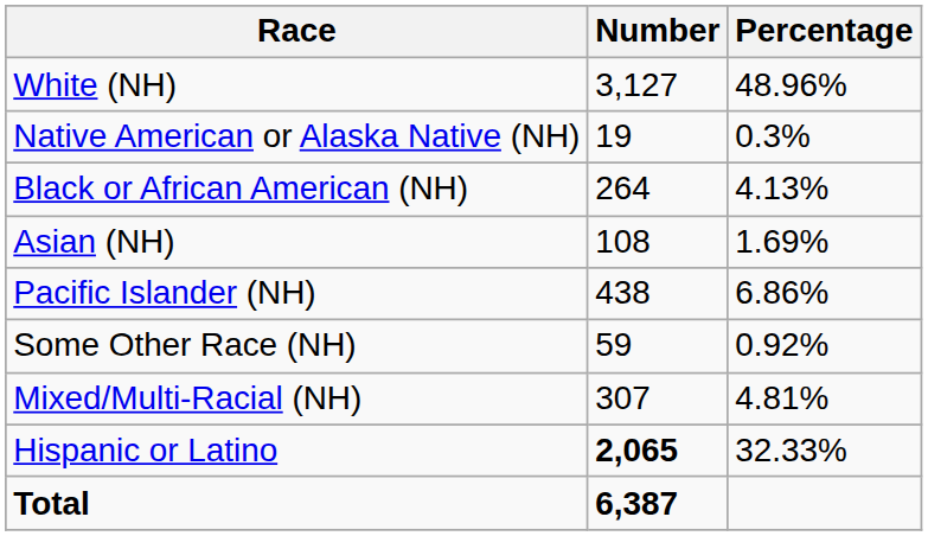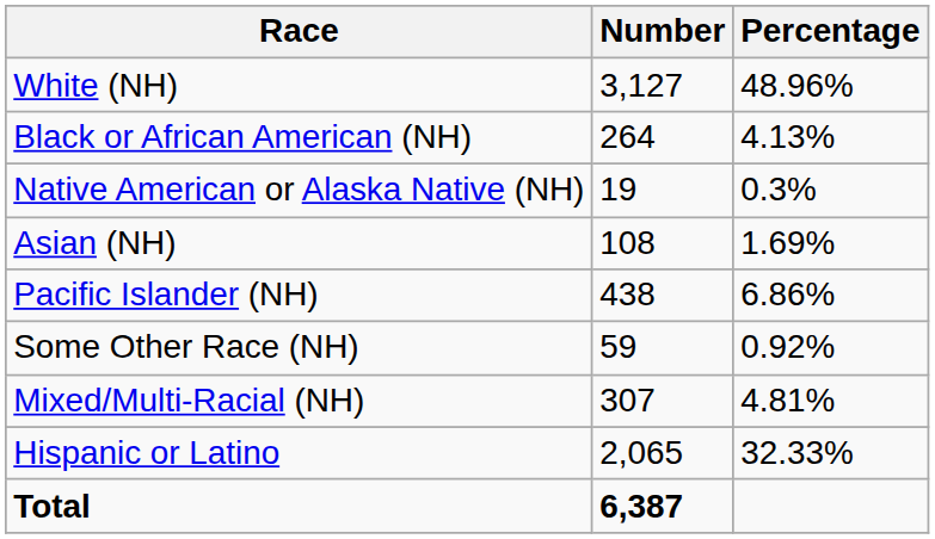 <table class="wikitable">
 <tr>
 <th>Race</th>
 <th>Number</th>
 <th>Percentage</th>
 </tr>
 <tr>
 <td><a href='#'>White</a> (NH)</td>
 <td>3,127</td>
 <td>48.96%</td>
 </tr>
 <tr>
+<td><a href='#'>Black or African American</a> (NH)</td>
+<td>264</td>
+<td>4.13%</td>
+</tr>
+<tr>
 <td><a href='#'>Native American</a> or <a href='#'>Alaska Native</a> (NH)</td>
 <td>19</td>
 <td>0.3%</td>
-</tr>
-<tr>
-<td><a href='#'>Black or African American</a> (NH)</td>
-<td>264</td>
-<td>4.13%</td>
 </tr>
 <tr>
 <td><a href='#'>Asian</a> (NH)</td>
 <td>108</td>
 <td>1.69%</td>
 </tr>
 <tr>
 <td><a href='#'>Pacific Islander</a> (NH)</td>
 <td>438</td>
 <td>6.86%</td>
 </tr>
 <tr>
 <td>Some Other Race (NH)</td>
 <td>59</td>
 <td>0.92%</td>
 </tr>
 <tr>
 <td><a href='#'>Mixed/Multi-Racial</a> (NH)</td>
 <td>307</td>
 <td>4.81%</td>
 </tr>
 <tr>
 <td><a href='#'>Hispanic or Latino</a></td>
-<td><strong>2,065</strong></td>
+<td>2,065</td>
 <td>32.33%</td>
 </tr>
 <tr>
 <td><strong>Total</strong></td>
 <td><strong>6,387</strong></td>
 <td></td>
 </tr>
 </table>
